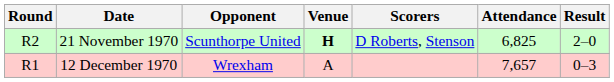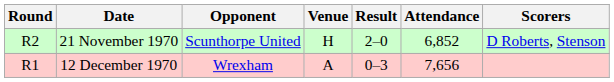 <table class="wikitable" style="font-size:100%; text-align:center">
 <tr>
 <th>Round</th>
 <th>Date</th>
 <th>Opponent</th>
 <th>Venue</th>
+<th>Result</th>
+<th>Attendance</th>
 <th>Scorers</th>
-<th>Attendance</th>
-<th>Result</th>
 </tr>
 <tr style="background-color: #CCFFCC;">
 <td>R2</td>
 <td>21 November 1970</td>
 <td><a href='#'>Scunthorpe United</a></td>
-<td><strong>H</strong></td>
+<td>H</td>
+<td>2–0</td>
+<td>6,852</td>
 <td><a href='#'>D Roberts</a>, <a href='#'>Stenson</a></td>
-<td>6,825</td>
-<td>2–0</td>
 </tr>
 <tr style="background-color: #FFCCCC;">
 <td>R1</td>
 <td>12 December 1970</td>
 <td><a href='#'>Wrexham</a></td>
 <td>A</td>
+<td>0–3</td>
+<td>7,656</td>
 <td></td>
-<td>7,657</td>
-<td>0–3</td>
 </tr>
 </table>
